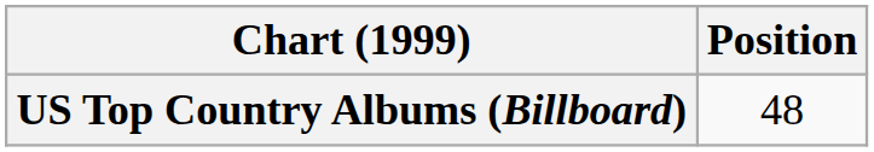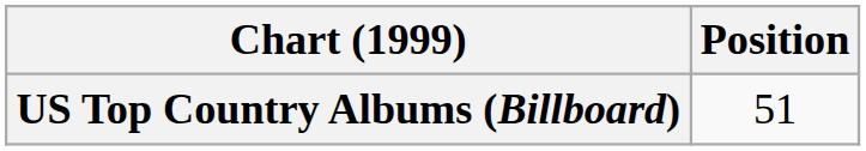 <table class="wikitable plainrowheaders" style="text-align:center">
 <tr>
 <th scope="col">Chart (1999)</th>
 <th scope="col">Position</th>
 </tr>
 <tr>
 <th scope="row">US Top Country Albums (<em>Billboard</em>)</th>
-<td>48</td>
+<td>51</td>
 </tr>
 </table>
